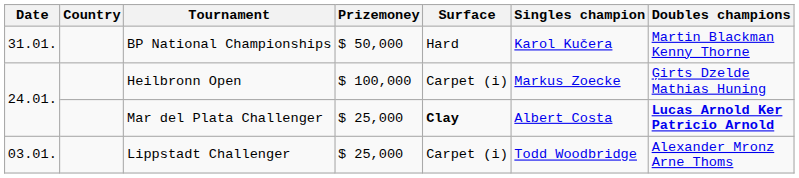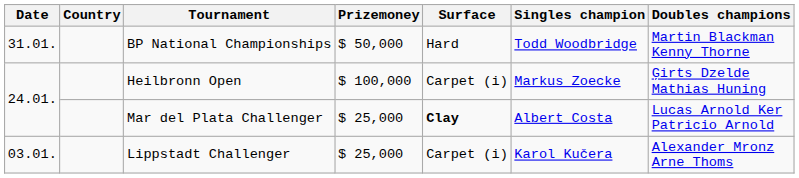 <table class="sortable wikitable" style=font-size:97%>
 <tr>
 <th>Date</th>
 <th>Country</th>
 <th>Tournament</th>
 <th>Prizemoney</th>
 <th>Surface</th>
 <th>Singles champion</th>
 <th>Doubles champions</th>
 </tr>
 <tr>
 <td>31.01.</td>
 <td></td>
 <td>BP National Championships</td>
 <td>$ 50,000</td>
 <td>Hard</td>
-<td> <a href='#'>Karol Kučera</a></td>
+<td> <a href='#'>Todd Woodbridge</a></td>
 <td> <a href='#'>Martin Blackman</a><br> <a href='#'>Kenny Thorne</a></td>
 </tr>
 <tr>
 <td rowspan="2">24.01.</td>
 <td></td>
 <td>Heilbronn Open</td>
 <td>$ 100,000</td>
 <td>Carpet (i)</td>
 <td> <a href='#'>Markus Zoecke</a></td>
 <td> <a href='#'>Ģirts Dzelde</a><br> <a href='#'>Mathias Huning</a></td>
 </tr>
 <tr>
 <td></td>
 <td>Mar del Plata Challenger</td>
 <td>$ 25,000</td>
 <td><strong>Clay</strong></td>
 <td> <a href='#'>Albert Costa</a></td>
-<td><strong> <a href='#'>Lucas Arnold Ker</a><br> <a href='#'>Patricio Arnold</a></strong></td>
+<td> <a href='#'>Lucas Arnold Ker</a><br> <a href='#'>Patricio Arnold</a></td>
 </tr>
 <tr>
 <td>03.01.</td>
 <td></td>
 <td>Lippstadt Challenger</td>
 <td>$ 25,000</td>
 <td>Carpet (i)</td>
-<td> <a href='#'>Todd Woodbridge</a></td>
+<td> <a href='#'>Karol Kučera</a></td>
 <td> <a href='#'>Alexander Mronz</a><br> <a href='#'>Arne Thoms</a></td>
 </tr>
 </table>
